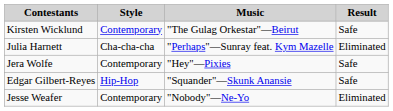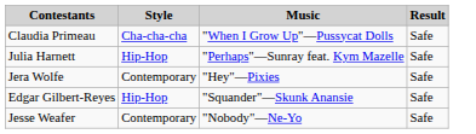 <table class="wikitable">
 <tr align="center" bgcolor="lightgrey">
 <td><strong>Contestants</strong></td>
 <td><strong>Style</strong></td>
 <td><strong>Music</strong></td>
 <td><strong>Result</strong></td>
 </tr>
 <tr>
-<td>Kirsten Wicklund</td>
-<td><a href='#'>Contemporary</a></td>
-<td>"The Gulag Orkestar"—<a href='#'>Beirut</a></td>
+<td>Claudia Primeau</td>
+<td><a href='#'>Cha-cha-cha</a></td>
+<td>"<a href='#'>When I Grow Up</a>"—<a href='#'>Pussycat Dolls</a></td>
 <td>Safe</td>
 </tr>
 <tr>
 <td>Julia Harnett</td>
-<td>Cha-cha-cha</td>
+<td><a href='#'>Hip-Hop</a></td>
 <td>"<a href='#'>Perhaps</a>"—Sunray feat. <a href='#'>Kym Mazelle</a></td>
-<td>Eliminated</td>
+<td>Safe</td>
 </tr>
 <tr>
 <td>Jera Wolfe</td>
 <td>Contemporary</td>
 <td>"Hey"—<a href='#'>Pixies</a></td>
 <td>Safe</td>
 </tr>
 <tr>
 <td>Edgar Gilbert-Reyes</td>
 <td><a href='#'>Hip-Hop</a></td>
 <td>"Squander"—<a href='#'>Skunk Anansie</a></td>
 <td>Safe</td>
 </tr>
 <tr>
 <td>Jesse Weafer</td>
 <td>Contemporary</td>
 <td>"Nobody"—<a href='#'>Ne-Yo</a></td>
-<td>Eliminated</td>
+<td>Safe</td>
 </tr>
 </table>
